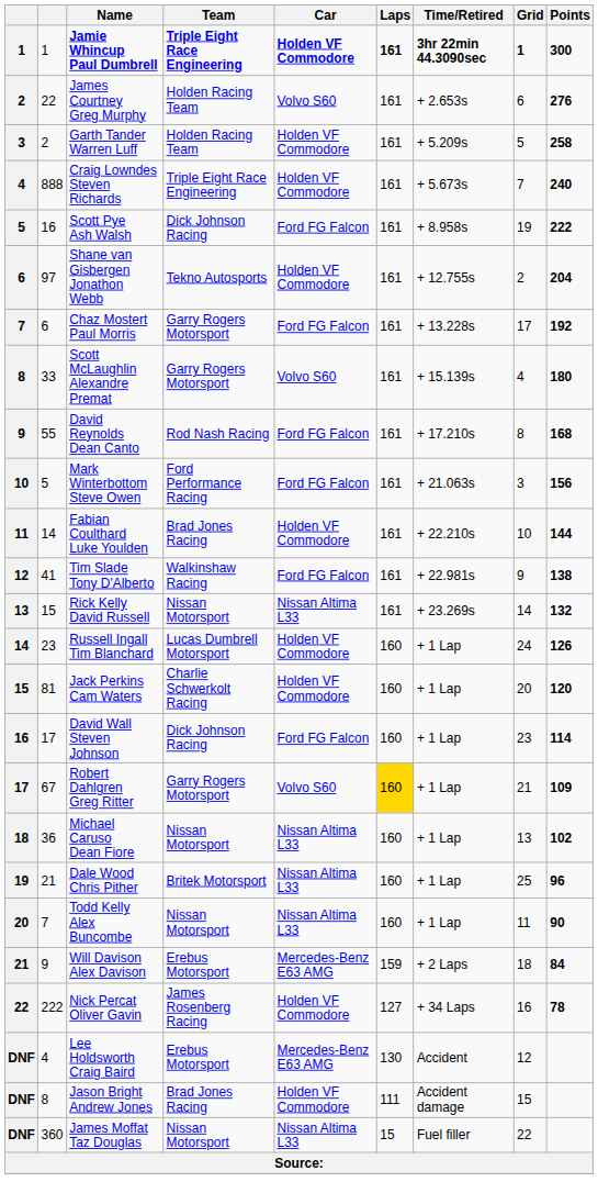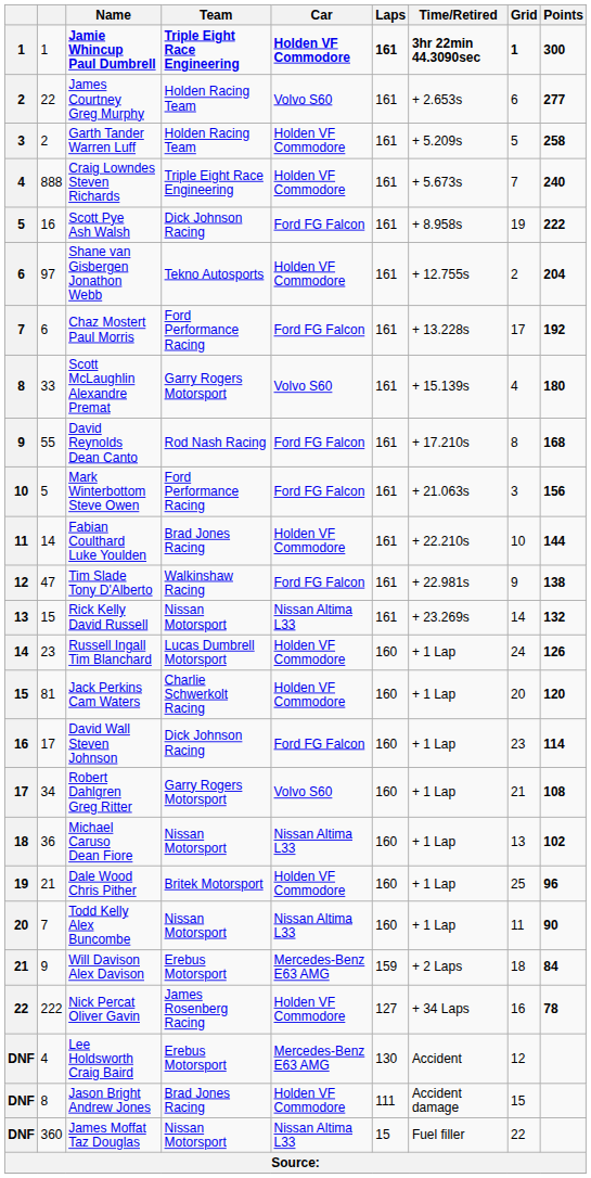 <table class="wikitable" style="font-size: 85%;">
 <tr>
 <th></th>
 <th></th>
 <th>Name</th>
 <th>Team</th>
 <th>Car</th>
 <th>Laps</th>
 <th>Time/Retired</th>
 <th>Grid</th>
 <th>Points</th>
 </tr>
 <tr>
 <th>1</th>
 <td>1</td>
 <td> <strong><a href='#'>Jamie Whincup</a></strong><br>  <strong><a href='#'>Paul Dumbrell</a></strong></td>
 <td><strong><a href='#'>Triple Eight Race Engineering</a></strong></td>
 <td><strong><a href='#'>Holden VF Commodore</a></strong></td>
 <td><strong>161</strong></td>
 <td><strong>3hr 22min 44.3090sec</strong></td>
 <td><strong>1</strong></td>
 <td><strong>300</strong></td>
 </tr>
 <tr>
 <th>2</th>
 <td>22</td>
 <td> <a href='#'>James Courtney</a><br>  <a href='#'>Greg Murphy</a></td>
 <td><a href='#'>Holden Racing Team</a></td>
 <td><a href='#'>Volvo S60</a></td>
 <td>161</td>
 <td>+ 2.653s</td>
 <td>6</td>
-<td><strong>276</strong></td>
+<td><strong>277</strong></td>
 </tr>
 <tr>
 <th>3</th>
 <td>2</td>
 <td> <a href='#'>Garth Tander</a><br>  <a href='#'>Warren Luff</a></td>
 <td><a href='#'>Holden Racing Team</a></td>
 <td><a href='#'>Holden VF Commodore</a></td>
 <td>161</td>
 <td>+ 5.209s</td>
 <td>5</td>
 <td><strong>258</strong></td>
 </tr>
 <tr>
 <th>4</th>
 <td>888</td>
 <td> <a href='#'>Craig Lowndes</a><br>  <a href='#'>Steven Richards</a></td>
 <td><a href='#'>Triple Eight Race Engineering</a></td>
 <td><a href='#'>Holden VF Commodore</a></td>
 <td>161</td>
 <td>+ 5.673s</td>
 <td>7</td>
 <td><strong>240</strong></td>
 </tr>
 <tr>
 <th>5</th>
 <td>16</td>
 <td> <a href='#'>Scott Pye</a><br>  <a href='#'>Ash Walsh</a></td>
 <td><a href='#'>Dick Johnson Racing</a></td>
 <td><a href='#'>Ford FG Falcon</a></td>
 <td>161</td>
 <td>+ 8.958s</td>
 <td>19</td>
 <td><strong>222</strong></td>
 </tr>
 <tr>
 <th>6</th>
 <td>97</td>
 <td> <a href='#'>Shane van Gisbergen</a><br>  <a href='#'>Jonathon Webb</a></td>
 <td><a href='#'>Tekno Autosports</a></td>
 <td><a href='#'>Holden VF Commodore</a></td>
 <td>161</td>
 <td>+ 12.755s</td>
 <td>2</td>
 <td><strong>204</strong></td>
 </tr>
 <tr>
 <th>7</th>
 <td>6</td>
 <td> <a href='#'>Chaz Mostert</a><br>  <a href='#'>Paul Morris</a></td>
-<td><a href='#'>Garry Rogers Motorsport</a></td>
+<td><a href='#'>Ford Performance Racing</a></td>
 <td><a href='#'>Ford FG Falcon</a></td>
 <td>161</td>
 <td>+ 13.228s</td>
 <td>17</td>
 <td><strong>192</strong></td>
 </tr>
 <tr>
 <th>8</th>
 <td>33</td>
 <td> <a href='#'>Scott McLaughlin</a><br>  <a href='#'>Alexandre Premat</a></td>
 <td><a href='#'>Garry Rogers Motorsport</a></td>
 <td><a href='#'>Volvo S60</a></td>
 <td>161</td>
 <td>+ 15.139s</td>
 <td>4</td>
 <td><strong>180</strong></td>
 </tr>
 <tr>
 <th>9</th>
 <td>55</td>
 <td> <a href='#'>David Reynolds</a><br>  <a href='#'>Dean Canto</a></td>
 <td><a href='#'>Rod Nash Racing</a></td>
 <td><a href='#'>Ford FG Falcon</a></td>
 <td>161</td>
 <td>+ 17.210s</td>
 <td>8</td>
 <td><strong>168</strong></td>
 </tr>
 <tr>
 <th>10</th>
 <td>5</td>
 <td> <a href='#'>Mark Winterbottom</a><br>  <a href='#'>Steve Owen</a></td>
 <td><a href='#'>Ford Performance Racing</a></td>
 <td><a href='#'>Ford FG Falcon</a></td>
 <td>161</td>
 <td>+ 21.063s</td>
 <td>3</td>
 <td><strong>156</strong></td>
 </tr>
 <tr>
 <th>11</th>
 <td>14</td>
 <td> <a href='#'>Fabian Coulthard</a><br>  <a href='#'>Luke Youlden</a></td>
 <td><a href='#'>Brad Jones Racing</a></td>
 <td><a href='#'>Holden VF Commodore</a></td>
 <td>161</td>
 <td>+ 22.210s</td>
 <td>10</td>
 <td><strong>144</strong></td>
 </tr>
 <tr>
 <th>12</th>
-<td>41</td>
+<td>47</td>
 <td> <a href='#'>Tim Slade</a><br>  <a href='#'>Tony D'Alberto</a></td>
 <td><a href='#'>Walkinshaw Racing</a></td>
 <td><a href='#'>Ford FG Falcon</a></td>
 <td>161</td>
 <td>+ 22.981s</td>
 <td>9</td>
 <td><strong>138</strong></td>
 </tr>
 <tr>
 <th>13</th>
 <td>15</td>
 <td> <a href='#'>Rick Kelly</a><br>  <a href='#'>David Russell</a></td>
 <td><a href='#'>Nissan Motorsport</a></td>
 <td><a href='#'>Nissan Altima L33</a></td>
 <td>161</td>
 <td>+ 23.269s</td>
 <td>14</td>
 <td><strong>132</strong></td>
 </tr>
 <tr>
 <th>14</th>
 <td>23</td>
 <td> <a href='#'>Russell Ingall</a><br>  <a href='#'>Tim Blanchard</a></td>
 <td><a href='#'>Lucas Dumbrell Motorsport</a></td>
 <td><a href='#'>Holden VF Commodore</a></td>
 <td>160</td>
 <td>+ 1 Lap</td>
 <td>24</td>
 <td><strong>126</strong></td>
 </tr>
 <tr>
 <th>15</th>
 <td>81</td>
 <td> <a href='#'>Jack Perkins</a><br>  <a href='#'>Cam Waters</a></td>
 <td><a href='#'>Charlie Schwerkolt Racing</a></td>
 <td><a href='#'>Holden VF Commodore</a></td>
 <td>160</td>
 <td>+ 1 Lap</td>
 <td>20</td>
 <td><strong>120</strong></td>
 </tr>
 <tr>
 <th>16</th>
 <td>17</td>
 <td> <a href='#'>David Wall</a><br>  <a href='#'>Steven Johnson</a></td>
 <td><a href='#'>Dick Johnson Racing</a></td>
 <td><a href='#'>Ford FG Falcon</a></td>
 <td>160</td>
 <td>+ 1 Lap</td>
 <td>23</td>
 <td><strong>114</strong></td>
 </tr>
 <tr>
 <th>17</th>
-<td>67</td>
+<td>34</td>
 <td> <a href='#'>Robert Dahlgren</a><br>  <a href='#'>Greg Ritter</a></td>
 <td><a href='#'>Garry Rogers Motorsport</a></td>
 <td><a href='#'>Volvo S60</a></td>
-<td style="background: gold;">160</td>
+<td>160</td>
 <td>+ 1 Lap</td>
 <td>21</td>
-<td><strong>109</strong></td>
+<td><strong>108</strong></td>
 </tr>
 <tr>
 <th>18</th>
 <td>36</td>
 <td> <a href='#'>Michael Caruso</a><br>  <a href='#'>Dean Fiore</a></td>
 <td><a href='#'>Nissan Motorsport</a></td>
 <td><a href='#'>Nissan Altima L33</a></td>
 <td>160</td>
 <td>+ 1 Lap</td>
 <td>13</td>
 <td><strong>102</strong></td>
 </tr>
 <tr>
 <th>19</th>
 <td>21</td>
 <td> <a href='#'>Dale Wood</a><br>  <a href='#'>Chris Pither</a></td>
 <td><a href='#'>Britek Motorsport</a></td>
-<td><a href='#'>Nissan Altima L33</a></td>
+<td><a href='#'>Holden VF Commodore</a></td>
 <td>160</td>
 <td>+ 1 Lap</td>
 <td>25</td>
 <td><strong>96</strong></td>
 </tr>
 <tr>
 <th>20</th>
 <td>7</td>
 <td> <a href='#'>Todd Kelly</a><br>  <a href='#'>Alex Buncombe</a></td>
 <td><a href='#'>Nissan Motorsport</a></td>
 <td><a href='#'>Nissan Altima L33</a></td>
 <td>160</td>
 <td>+ 1 Lap</td>
 <td>11</td>
 <td><strong>90</strong></td>
 </tr>
 <tr>
 <th>21</th>
 <td>9</td>
 <td> <a href='#'>Will Davison</a><br>  <a href='#'>Alex Davison</a></td>
 <td><a href='#'>Erebus Motorsport</a></td>
 <td><a href='#'>Mercedes-Benz E63 AMG</a></td>
 <td>159</td>
 <td>+ 2 Laps</td>
 <td>18</td>
 <td><strong>84</strong></td>
 </tr>
 <tr>
 <th>22</th>
 <td>222</td>
 <td> <a href='#'>Nick Percat</a><br>  <a href='#'>Oliver Gavin</a></td>
 <td><a href='#'>James Rosenberg Racing</a></td>
 <td><a href='#'>Holden VF Commodore</a></td>
 <td>127</td>
 <td>+ 34 Laps</td>
 <td>16</td>
 <td><strong>78</strong></td>
 </tr>
 <tr>
 <th>DNF</th>
 <td>4</td>
 <td> <a href='#'>Lee Holdsworth</a><br>  <a href='#'>Craig Baird</a></td>
 <td><a href='#'>Erebus Motorsport</a></td>
 <td><a href='#'>Mercedes-Benz E63 AMG</a></td>
 <td>130</td>
 <td>Accident</td>
 <td>12</td>
 <td></td>
 </tr>
 <tr>
 <th>DNF</th>
 <td>8</td>
 <td> <a href='#'>Jason Bright</a><br>  <a href='#'>Andrew Jones</a></td>
 <td><a href='#'>Brad Jones Racing</a></td>
 <td><a href='#'>Holden VF Commodore</a></td>
 <td>111</td>
 <td>Accident damage</td>
 <td>15</td>
 <td></td>
 </tr>
 <tr>
 <th>DNF</th>
 <td>360</td>
 <td> <a href='#'>James Moffat</a><br>  <a href='#'>Taz Douglas</a></td>
 <td><a href='#'>Nissan Motorsport</a></td>
 <td><a href='#'>Nissan Altima L33</a></td>
 <td>15</td>
 <td>Fuel filler</td>
 <td>22</td>
 <td></td>
 </tr>
 <tr>
 <th colspan="9">Source:</th>
 </tr>
 <tr>
 </tr>
 </table>
